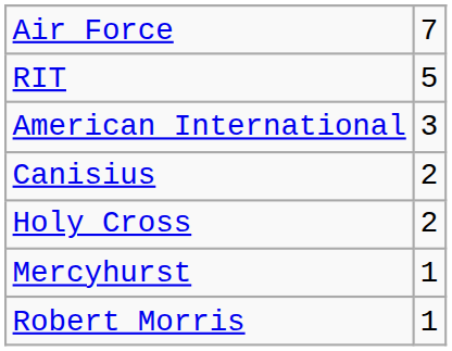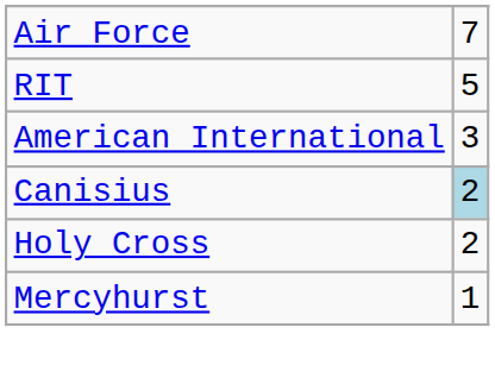 <table class="wikitable">
 <tr>
 </tr>
 <tr>
 <td><a href='#'>Air Force</a></td>
 <td>7</td>
 </tr>
 <tr>
 <td><a href='#'>RIT</a></td>
 <td>5</td>
 </tr>
 <tr>
 <td><a href='#'>American International</a></td>
 <td>3</td>
 </tr>
 <tr>
 <td><a href='#'>Canisius</a></td>
-<td>2</td>
+<td style="background: lightblue;">2</td>
 </tr>
 <tr>
 <td><a href='#'>Holy Cross</a></td>
 <td>2</td>
 </tr>
 <tr>
 <td><a href='#'>Mercyhurst</a></td>
 <td>1</td>
 </tr>
-<tr>
-<td><a href='#'>Robert Morris</a></td>
-<td>1</td>
-</tr>
 </table>
